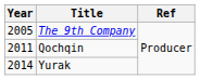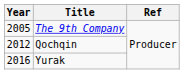 <table class="wikitable sortable">
 <tr>
 <th>Year</th>
 <th>Title</th>
 <th>Ref</th>
 </tr>
 <tr>
 <td>2005</td>
 <td><em><a href='#'>The 9th Company</a></em></td>
 <td rowspan="3">Producer</td>
 </tr>
 <tr>
-<td>2011</td>
+<td>2012</td>
 <td>Qochqin</td>
 </tr>
 <tr>
-<td>2014</td>
+<td>2016</td>
 <td>Yurak</td>
 </tr>
 </table>
